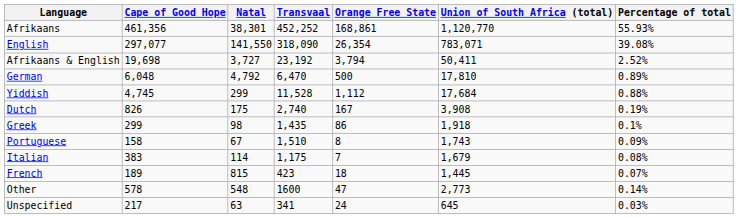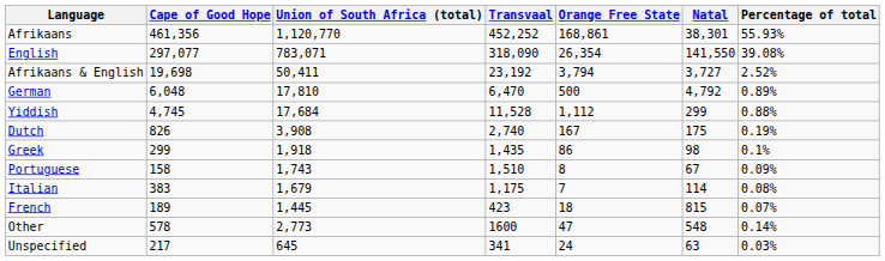 <table class="wikitable">
 <tr>
 <th>Language</th>
 <th><a href='#'>Cape of Good Hope</a></th>
-<th><a href='#'>Natal</a></th>
+<th><a href='#'>Union of South Africa</a> (total)</th>
 <th><a href='#'>Transvaal</a></th>
 <th><a href='#'>Orange Free State</a></th>
-<th><a href='#'>Union of South Africa</a> (total)</th>
+<th><a href='#'>Natal</a></th>
 <th>Percentage of total</th>
 </tr>
 <tr>
 <td>Afrikaans</td>
 <td>461,356</td>
-<td>38,301</td>
+<td>1,120,770</td>
 <td>452,252</td>
 <td>168,861</td>
-<td>1,120,770</td>
+<td>38,301</td>
 <td>55.93%</td>
 </tr>
 <tr>
 <td><a href='#'>English</a></td>
 <td>297,077</td>
-<td>141,550</td>
+<td>783,071</td>
 <td>318,090</td>
 <td>26,354</td>
-<td>783,071</td>
+<td>141,550</td>
 <td>39.08%</td>
 </tr>
 <tr>
 <td>Afrikaans & English</td>
 <td>19,698</td>
-<td>3,727</td>
+<td>50,411</td>
 <td>23,192</td>
 <td>3,794</td>
-<td>50,411</td>
+<td>3,727</td>
 <td>2.52%</td>
 </tr>
 <tr>
 <td><a href='#'>German</a></td>
 <td>6,048</td>
-<td>4,792</td>
+<td>17,810</td>
 <td>6,470</td>
 <td>500</td>
-<td>17,810</td>
+<td>4,792</td>
 <td>0.89%</td>
 </tr>
 <tr>
 <td><a href='#'>Yiddish</a></td>
 <td>4,745</td>
-<td>299</td>
+<td>17,684</td>
 <td>11,528</td>
 <td>1,112</td>
-<td>17,684</td>
+<td>299</td>
 <td>0.88%</td>
 </tr>
 <tr>
 <td><a href='#'>Dutch</a></td>
 <td>826</td>
-<td>175</td>
+<td>3,908</td>
 <td>2,740</td>
 <td>167</td>
-<td>3,908</td>
+<td>175</td>
 <td>0.19%</td>
 </tr>
 <tr>
 <td><a href='#'>Greek</a></td>
 <td>299</td>
-<td>98</td>
+<td>1,918</td>
 <td>1,435</td>
 <td>86</td>
-<td>1,918</td>
+<td>98</td>
 <td>0.1%</td>
 </tr>
 <tr>
 <td><a href='#'>Portuguese</a></td>
 <td>158</td>
-<td>67</td>
+<td>1,743</td>
 <td>1,510</td>
 <td>8</td>
-<td>1,743</td>
+<td>67</td>
 <td>0.09%</td>
 </tr>
 <tr>
 <td><a href='#'>Italian</a></td>
 <td>383</td>
-<td>114</td>
+<td>1,679</td>
 <td>1,175</td>
 <td>7</td>
-<td>1,679</td>
+<td>114</td>
 <td>0.08%</td>
 </tr>
 <tr>
 <td><a href='#'>French</a></td>
 <td>189</td>
-<td>815</td>
+<td>1,445</td>
 <td>423</td>
 <td>18</td>
-<td>1,445</td>
+<td>815</td>
 <td>0.07%</td>
 </tr>
 <tr>
 <td>Other</td>
 <td>578</td>
-<td>548</td>
+<td>2,773</td>
 <td>1600</td>
 <td>47</td>
-<td>2,773</td>
+<td>548</td>
 <td>0.14%</td>
 </tr>
 <tr>
 <td>Unspecified</td>
 <td>217</td>
-<td>63</td>
+<td>645</td>
 <td>341</td>
 <td>24</td>
-<td>645</td>
+<td>63</td>
 <td>0.03%</td>
 </tr>
 </table>
